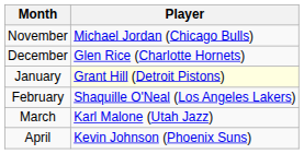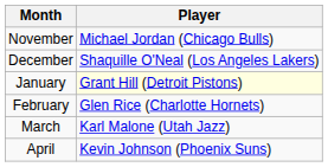 <table class="wikitable">
 <tr>
 <th>Month</th>
 <th>Player</th>
 </tr>
 <tr>
 <td align=center>November</td>
 <td><a href='#'>Michael Jordan</a> (<a href='#'>Chicago Bulls</a>)</td>
 </tr>
 <tr>
 <td align=center>December</td>
-<td><a href='#'>Glen Rice</a> (<a href='#'>Charlotte Hornets</a>)</td>
+<td><a href='#'>Shaquille O'Neal</a> (<a href='#'>Los Angeles Lakers</a>)</td>
 </tr>
 <tr>
 <td align=center>January</td>
 <td style="background: lightyellow;"><a href='#'>Grant Hill</a> (<a href='#'>Detroit Pistons</a>)</td>
 </tr>
 <tr>
 <td align=center>February</td>
-<td><a href='#'>Shaquille O'Neal</a> (<a href='#'>Los Angeles Lakers</a>)</td>
+<td><a href='#'>Glen Rice</a> (<a href='#'>Charlotte Hornets</a>)</td>
 </tr>
 <tr>
 <td align=center>March</td>
 <td><a href='#'>Karl Malone</a> (<a href='#'>Utah Jazz</a>)</td>
 </tr>
 <tr>
 <td align=center>April</td>
 <td><a href='#'>Kevin Johnson</a> (<a href='#'>Phoenix Suns</a>)</td>
 </tr>
 </table>
